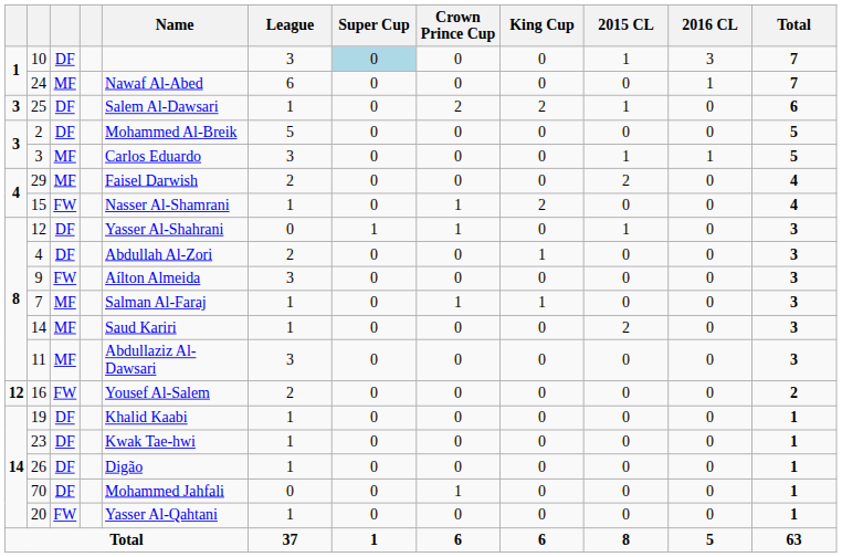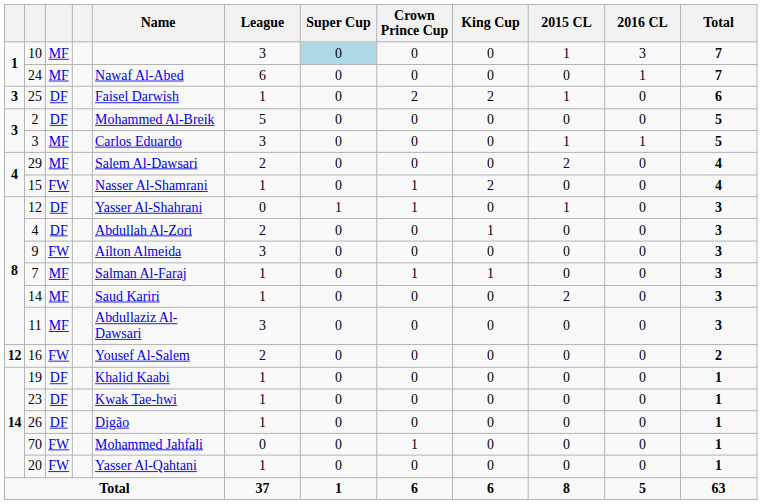 <table class="wikitable" style="text-align:center">
 <tr>
 <th width=15></th>
 <th width=15></th>
 <th width=15></th>
 <th width=15></th>
 <th width=145>Name</th>
 <th width=80><strong>League</strong></th>
 <th width=80><strong>Super Cup</strong></th>
 <th width=80><strong>Crown Prince Cup</strong></th>
 <th width=80><strong>King Cup</strong></th>
 <th width=80><strong>2015 CL</strong></th>
 <th width=80><strong>2016 CL</strong></th>
 <th width=80><strong>Total</strong></th>
 </tr>
 <tr>
 <td rowspan=2><strong>1</strong></td>
 <td>10</td>
-<td><a href='#'>DF</a></td>
+<td><a href='#'>MF</a></td>
 <td></td>
 <td align=left></td>
 <td>3</td>
 <td style="background: lightblue;">0</td>
 <td>0</td>
 <td>0</td>
 <td>1</td>
 <td>3</td>
 <td><strong>7</strong></td>
 </tr>
 <tr>
 <td>24</td>
 <td><a href='#'>MF</a></td>
 <td></td>
 <td align=left><a href='#'>Nawaf Al-Abed</a></td>
 <td>6</td>
 <td>0</td>
 <td>0</td>
 <td>0</td>
 <td>0</td>
 <td>1</td>
 <td><strong>7</strong></td>
 </tr>
 <tr>
 <td><strong>3</strong></td>
 <td>25</td>
 <td><a href='#'>DF</a></td>
 <td></td>
-<td align=left><a href='#'>Salem Al-Dawsari</a></td>
+<td align=left><a href='#'>Faisel Darwish</a></td>
 <td>1</td>
 <td>0</td>
 <td>2</td>
 <td>2</td>
 <td>1</td>
 <td>0</td>
 <td><strong>6</strong></td>
 </tr>
 <tr>
 <td rowspan=2><strong>3</strong></td>
 <td>2</td>
 <td><a href='#'>DF</a></td>
 <td></td>
 <td align=left><a href='#'>Mohammed Al-Breik</a></td>
 <td>5</td>
 <td>0</td>
 <td>0</td>
 <td>0</td>
 <td>0</td>
 <td>0</td>
 <td><strong>5</strong></td>
 </tr>
 <tr>
 <td>3</td>
 <td><a href='#'>MF</a></td>
 <td></td>
 <td align=left><a href='#'>Carlos Eduardo</a></td>
 <td>3</td>
 <td>0</td>
 <td>0</td>
 <td>0</td>
 <td>1</td>
 <td>1</td>
 <td><strong>5</strong></td>
 </tr>
 <tr>
 <td rowspan=2><strong>4</strong></td>
 <td>29</td>
 <td><a href='#'>MF</a></td>
 <td></td>
-<td align=left><a href='#'>Faisel Darwish</a></td>
+<td align=left><a href='#'>Salem Al-Dawsari</a></td>
 <td>2</td>
 <td>0</td>
 <td>0</td>
 <td>0</td>
 <td>2</td>
 <td>0</td>
 <td><strong>4</strong></td>
 </tr>
 <tr>
 <td>15</td>
 <td><a href='#'>FW</a></td>
 <td></td>
 <td align=left><a href='#'>Nasser Al-Shamrani</a></td>
 <td>1</td>
 <td>0</td>
 <td>1</td>
 <td>2</td>
 <td>0</td>
 <td>0</td>
 <td><strong>4</strong></td>
 </tr>
 <tr>
 <td rowspan=6><strong>8</strong></td>
 <td>12</td>
 <td><a href='#'>DF</a></td>
 <td></td>
 <td align=left><a href='#'>Yasser Al-Shahrani</a></td>
 <td>0</td>
 <td>1</td>
 <td>1</td>
 <td>0</td>
 <td>1</td>
 <td>0</td>
 <td><strong>3</strong></td>
 </tr>
 <tr>
 <td>4</td>
 <td><a href='#'>DF</a></td>
 <td></td>
 <td align=left><a href='#'>Abdullah Al-Zori</a></td>
 <td>2</td>
 <td>0</td>
 <td>0</td>
 <td>1</td>
 <td>0</td>
 <td>0</td>
 <td><strong>3</strong></td>
 </tr>
 <tr>
 <td>9</td>
 <td><a href='#'>FW</a></td>
 <td></td>
 <td align=left><a href='#'>Aílton Almeida</a></td>
 <td>3</td>
 <td>0</td>
 <td>0</td>
 <td>0</td>
 <td>0</td>
 <td>0</td>
 <td><strong>3</strong></td>
 </tr>
 <tr>
 <td>7</td>
 <td><a href='#'>MF</a></td>
 <td></td>
 <td align=left><a href='#'>Salman Al-Faraj</a></td>
 <td>1</td>
 <td>0</td>
 <td>1</td>
 <td>1</td>
 <td>0</td>
 <td>0</td>
 <td><strong>3</strong></td>
 </tr>
 <tr>
 <td>14</td>
 <td><a href='#'>MF</a></td>
 <td></td>
 <td align=left><a href='#'>Saud Kariri</a></td>
 <td>1</td>
 <td>0</td>
 <td>0</td>
 <td>0</td>
 <td>2</td>
 <td>0</td>
 <td><strong>3</strong></td>
 </tr>
 <tr>
 <td>11</td>
 <td><a href='#'>MF</a></td>
 <td></td>
 <td align=left><a href='#'>Abdullaziz Al-Dawsari</a></td>
 <td>3</td>
 <td>0</td>
 <td>0</td>
 <td>0</td>
 <td>0</td>
 <td>0</td>
 <td><strong>3</strong></td>
 </tr>
 <tr>
 <td><strong>12</strong></td>
 <td>16</td>
 <td><a href='#'>FW</a></td>
 <td></td>
 <td align=left><a href='#'>Yousef Al-Salem</a></td>
 <td>2</td>
 <td>0</td>
 <td>0</td>
 <td>0</td>
 <td>0</td>
 <td>0</td>
 <td><strong>2</strong></td>
 </tr>
 <tr>
 <td rowspan=5><strong>14</strong></td>
 <td>19</td>
 <td><a href='#'>DF</a></td>
 <td></td>
 <td align=left><a href='#'>Khalid Kaabi</a></td>
 <td>1</td>
 <td>0</td>
 <td>0</td>
 <td>0</td>
 <td>0</td>
 <td>0</td>
 <td><strong>1</strong></td>
 </tr>
 <tr>
 <td>23</td>
 <td><a href='#'>DF</a></td>
 <td></td>
 <td align=left><a href='#'>Kwak Tae-hwi</a></td>
 <td>1</td>
 <td>0</td>
 <td>0</td>
 <td>0</td>
 <td>0</td>
 <td>0</td>
 <td><strong>1</strong></td>
 </tr>
 <tr>
 <td>26</td>
 <td><a href='#'>DF</a></td>
 <td></td>
 <td align=left><a href='#'>Digão</a></td>
 <td>1</td>
 <td>0</td>
 <td>0</td>
 <td>0</td>
 <td>0</td>
 <td>0</td>
 <td><strong>1</strong></td>
 </tr>
 <tr>
 <td>70</td>
-<td><a href='#'>DF</a></td>
+<td><a href='#'>FW</a></td>
 <td></td>
 <td align=left><a href='#'>Mohammed Jahfali</a></td>
 <td>0</td>
 <td>0</td>
 <td>1</td>
 <td>0</td>
 <td>0</td>
 <td>0</td>
 <td><strong>1</strong></td>
 </tr>
 <tr>
 <td>20</td>
 <td><a href='#'>FW</a></td>
 <td></td>
 <td align=left><a href='#'>Yasser Al-Qahtani</a></td>
 <td>1</td>
 <td>0</td>
 <td>0</td>
 <td>0</td>
 <td>0</td>
 <td>0</td>
 <td><strong>1</strong></td>
 </tr>
 <tr>
 <td colspan=5><strong>Total</strong></td>
 <td><strong>37</strong></td>
 <td><strong>1</strong></td>
 <td><strong>6</strong></td>
 <td><strong>6</strong></td>
 <td><strong>8</strong></td>
 <td><strong>5</strong></td>
 <td><strong>63</strong></td>
 </tr>
 </table>
